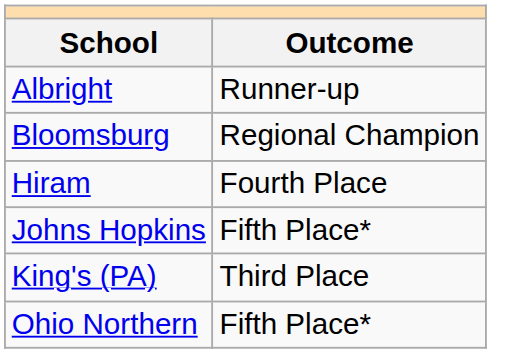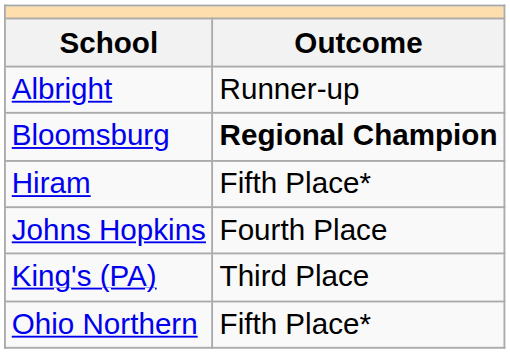 <table class="wikitable" style="float:left; margin-right:1em;">
 <tr>
 <th colspan="3" style="background:#ffdead;"></th>
 </tr>
 <tr>
 <th>School</th>
 <th>Outcome</th>
 </tr>
 <tr>
 <td><a href='#'>Albright</a></td>
 <td>Runner-up</td>
 </tr>
 <tr>
 <td><a href='#'>Bloomsburg</a></td>
-<td>Regional Champion</td>
+<td><strong>Regional Champion</strong></td>
 </tr>
 <tr>
 <td><a href='#'>Hiram</a></td>
-<td>Fourth Place</td>
+<td>Fifth Place*</td>
 </tr>
 <tr>
 <td><a href='#'>Johns Hopkins</a></td>
-<td>Fifth Place*</td>
+<td>Fourth Place</td>
 </tr>
 <tr>
 <td><a href='#'>King's (PA)</a></td>
 <td>Third Place</td>
 </tr>
 <tr>
 <td><a href='#'>Ohio Northern</a></td>
 <td>Fifth Place*</td>
 </tr>
 </table>
